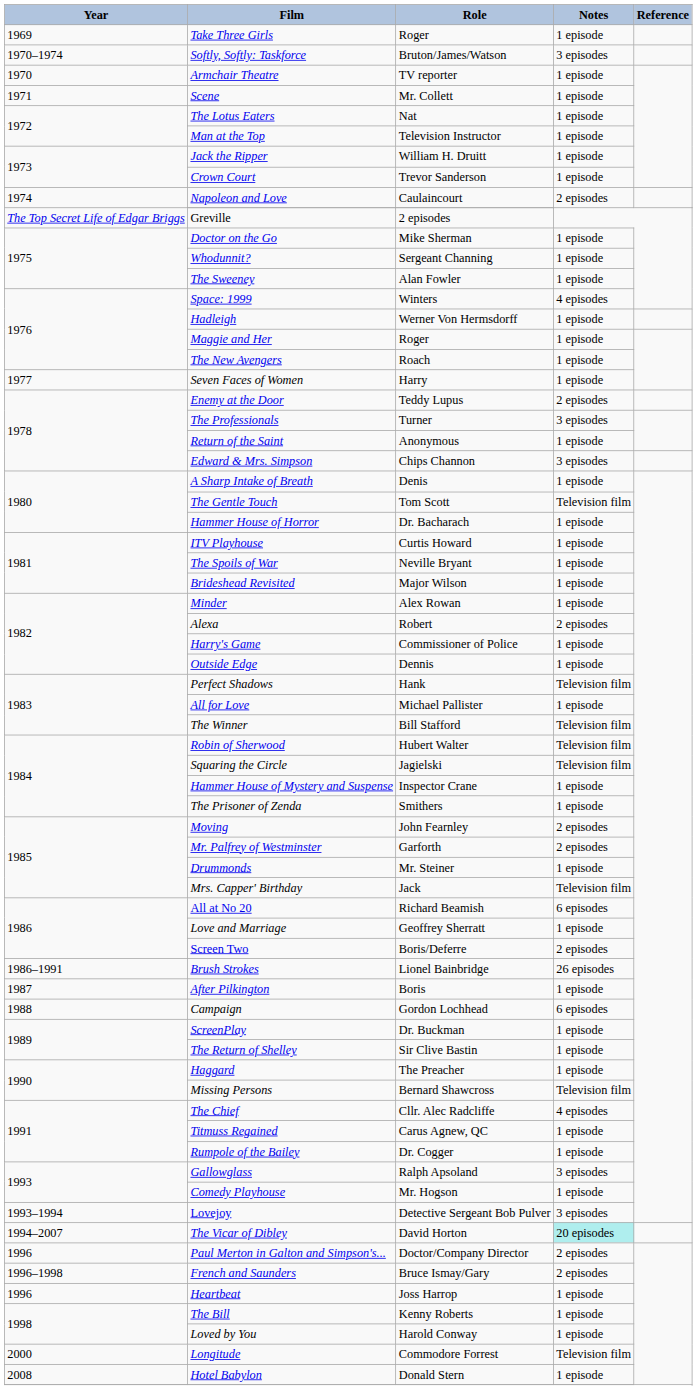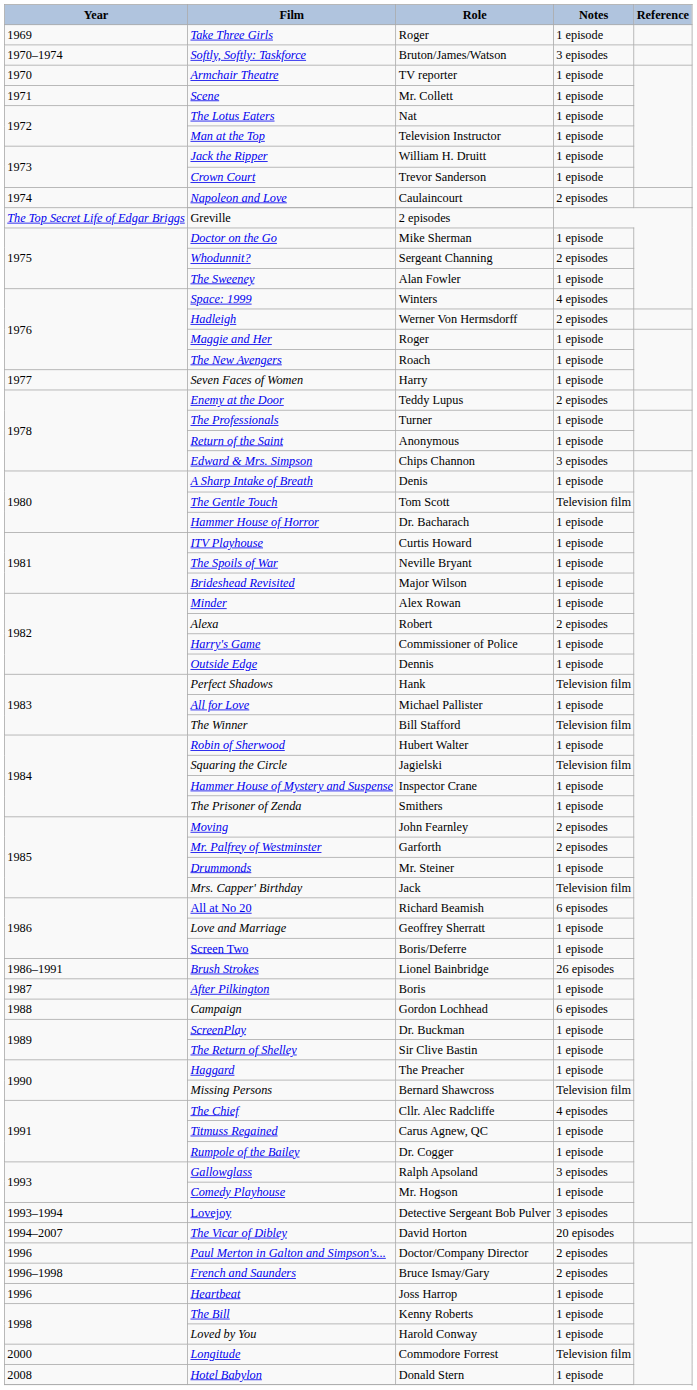 <table class="wikitable" style="font-size:95%">
 <tr align="top">
 <th style="background:#B0C4DE;">Year</th>
 <th style="background:#B0C4DE;">Film</th>
 <th style="background:#B0C4DE;">Role</th>
 <th style="background:#B0C4DE;">Notes</th>
 <th style="background:#B0C4DE;">Reference</th>
 </tr>
 <tr>
 <td>1969</td>
 <td><em><a href='#'>Take Three Girls</a></em></td>
 <td>Roger</td>
 <td>1 episode</td>
 </tr>
 <tr>
 <td>1970–1974</td>
 <td><em><a href='#'>Softly, Softly: Taskforce</a></em></td>
 <td>Bruton/James/Watson</td>
 <td>3 episodes</td>
 <td></td>
 </tr>
 <tr>
 <td>1970</td>
 <td><em><a href='#'>Armchair Theatre</a></em></td>
 <td>TV reporter</td>
 <td>1 episode</td>
 </tr>
 <tr>
 <td>1971</td>
 <td><em><a href='#'>Scene</a></em></td>
 <td>Mr. Collett</td>
 <td>1 episode</td>
 </tr>
 <tr>
 <td rowspan="2">1972</td>
 <td><em><a href='#'>The Lotus Eaters</a></em></td>
 <td>Nat</td>
 <td>1 episode</td>
 </tr>
 <tr>
 <td><em><a href='#'>Man at the Top</a></em></td>
 <td>Television Instructor</td>
 <td>1 episode</td>
 </tr>
 <tr>
 <td rowspan="2">1973</td>
 <td><em><a href='#'>Jack the Ripper</a></em></td>
 <td>William H. Druitt</td>
 <td>1 episode</td>
 </tr>
 <tr>
 <td><em><a href='#'>Crown Court</a></em></td>
 <td>Trevor Sanderson</td>
 <td>1 episode</td>
 </tr>
 <tr>
 <td rowspan="2">1974</td>
 <td><em><a href='#'>Napoleon and Love</a></em></td>
 <td>Caulaincourt</td>
 <td>2 episodes</td>
 <td></td>
 </tr>
 <tr>
 </tr>
 <tr>
 <td><em><a href='#'>The Top Secret Life of Edgar Briggs</a></em></td>
 <td>Greville</td>
 <td>2 episodes</td>
 </tr>
 <tr>
 <td rowspan="3">1975</td>
 <td><em><a href='#'>Doctor on the Go</a></em></td>
 <td>Mike Sherman</td>
 <td>1 episode</td>
 </tr>
 <tr>
 <td><em><a href='#'>Whodunnit?</a></em></td>
 <td>Sergeant Channing</td>
-<td>1 episode</td>
+<td>2 episodes</td>
 </tr>
 <tr>
 <td><em><a href='#'>The Sweeney</a></em></td>
 <td>Alan Fowler</td>
 <td>1 episode</td>
 </tr>
 <tr>
 <td rowspan="4">1976</td>
 <td><em><a href='#'>Space: 1999</a></em></td>
 <td>Winters</td>
 <td>4 episodes</td>
 </tr>
 <tr>
 <td><em><a href='#'>Hadleigh</a></em></td>
 <td>Werner Von Hermsdorff</td>
-<td>1 episode</td>
+<td>2 episodes</td>
 <td></td>
 </tr>
 <tr>
 <td><em><a href='#'>Maggie and Her</a></em></td>
 <td>Roger</td>
 <td>1 episode</td>
 </tr>
 <tr>
 <td><em><a href='#'>The New Avengers</a></em></td>
 <td>Roach</td>
 <td>1 episode</td>
 </tr>
 <tr>
 <td>1977</td>
 <td><em>Seven Faces of Women</em></td>
 <td>Harry</td>
 <td>1 episode</td>
 </tr>
 <tr>
 <td rowspan="4">1978</td>
 <td><em><a href='#'>Enemy at the Door</a></em></td>
 <td>Teddy Lupus</td>
 <td>2 episodes</td>
 <td></td>
 </tr>
 <tr>
 <td><em><a href='#'>The Professionals</a></em></td>
 <td>Turner</td>
-<td>3 episodes</td>
+<td>1 episode</td>
 </tr>
 <tr>
 <td><em><a href='#'>Return of the Saint</a></em></td>
 <td>Anonymous</td>
 <td>1 episode</td>
 </tr>
 <tr>
 <td><em><a href='#'>Edward & Mrs. Simpson</a></em></td>
 <td>Chips Channon</td>
 <td>3 episodes</td>
 <td></td>
 </tr>
 <tr>
 <td rowspan="3">1980</td>
 <td><em><a href='#'>A Sharp Intake of Breath</a></em></td>
 <td>Denis</td>
 <td>1 episode</td>
 </tr>
 <tr>
 <td><em><a href='#'>The Gentle Touch</a></em></td>
 <td>Tom Scott</td>
 <td>Television film</td>
 </tr>
 <tr>
 <td><em><a href='#'>Hammer House of Horror</a></em></td>
 <td>Dr. Bacharach</td>
 <td>1 episode</td>
 </tr>
 <tr>
 <td rowspan="3">1981</td>
 <td><em><a href='#'>ITV Playhouse</a></em></td>
 <td>Curtis Howard</td>
 <td>1 episode</td>
 </tr>
 <tr>
 <td><em><a href='#'>The Spoils of War</a></em></td>
 <td>Neville Bryant</td>
 <td>1 episode</td>
 </tr>
 <tr>
 <td><em><a href='#'>Brideshead Revisited</a></em></td>
 <td>Major Wilson</td>
 <td>1 episode</td>
 </tr>
 <tr>
 <td rowspan="4">1982</td>
 <td><em><a href='#'>Minder</a></em></td>
 <td>Alex Rowan</td>
 <td>1 episode</td>
 </tr>
 <tr>
 <td><em>Alexa</em></td>
 <td>Robert</td>
 <td>2 episodes</td>
 </tr>
 <tr>
 <td><em><a href='#'>Harry's Game</a></em></td>
 <td>Commissioner of Police</td>
 <td>1 episode</td>
 </tr>
 <tr>
 <td><em><a href='#'>Outside Edge</a></em></td>
 <td>Dennis</td>
 <td>1 episode</td>
 </tr>
 <tr>
 <td rowspan="3">1983</td>
 <td><em>Perfect Shadows</em></td>
 <td>Hank</td>
 <td>Television film</td>
 </tr>
 <tr>
 <td><em><a href='#'>All for Love</a></em></td>
 <td>Michael Pallister</td>
 <td>1 episode</td>
 </tr>
 <tr>
 <td><em>The Winner</em></td>
 <td>Bill Stafford</td>
 <td>Television film</td>
 </tr>
 <tr>
 <td rowspan="4">1984</td>
 <td><em><a href='#'>Robin of Sherwood</a></em></td>
 <td>Hubert Walter</td>
-<td>Television film</td>
+<td>1 episode</td>
 </tr>
 <tr>
 <td><em>Squaring the Circle</em></td>
 <td>Jagielski</td>
 <td>Television film</td>
 </tr>
 <tr>
 <td><em><a href='#'>Hammer House of Mystery and Suspense</a></em></td>
 <td>Inspector Crane</td>
 <td>1 episode</td>
 </tr>
 <tr>
 <td><em>The Prisoner of Zenda</em></td>
 <td>Smithers</td>
 <td>1 episode</td>
 </tr>
 <tr>
 <td rowspan="4">1985</td>
 <td><em><a href='#'>Moving</a></em></td>
 <td>John Fearnley</td>
 <td>2 episodes</td>
 </tr>
 <tr>
 <td><em><a href='#'>Mr. Palfrey of Westminster</a></em></td>
 <td>Garforth</td>
 <td>2 episodes</td>
 </tr>
 <tr>
 <td><em><a href='#'>Drummonds</a></em></td>
 <td>Mr. Steiner</td>
 <td>1 episode</td>
 </tr>
 <tr>
 <td><em>Mrs. Capper' Birthday</em></td>
 <td>Jack</td>
 <td>Television film</td>
 </tr>
 <tr>
 <td rowspan="3">1986</td>
 <td><a href='#'>All at No 20</a></td>
 <td>Richard Beamish</td>
 <td>6 episodes</td>
 </tr>
 <tr>
 <td><em>Love and Marriage</em></td>
 <td>Geoffrey Sherratt</td>
 <td>1 episode</td>
 </tr>
 <tr>
 <td><a href='#'>Screen Two</a></td>
 <td>Boris/Deferre</td>
-<td>2 episodes</td>
+<td>1 episode</td>
 </tr>
 <tr>
 <td>1986–1991</td>
 <td><em><a href='#'>Brush Strokes</a></em></td>
 <td>Lionel Bainbridge</td>
 <td>26 episodes</td>
 </tr>
 <tr>
 <td>1987</td>
 <td><em><a href='#'>After Pilkington</a></em></td>
 <td>Boris</td>
 <td>1 episode</td>
 </tr>
 <tr>
 <td>1988</td>
 <td><em>Campaign</em></td>
 <td>Gordon Lochhead</td>
 <td>6 episodes</td>
 </tr>
 <tr>
 <td rowspan="2">1989</td>
 <td><em><a href='#'>ScreenPlay</a></em></td>
 <td>Dr. Buckman</td>
 <td>1 episode</td>
 </tr>
 <tr>
 <td><em><a href='#'>The Return of Shelley</a></em></td>
 <td>Sir Clive Bastin</td>
 <td>1 episode</td>
 </tr>
 <tr>
 <td rowspan="2">1990</td>
 <td><em><a href='#'>Haggard</a></em></td>
 <td>The Preacher</td>
 <td>1 episode</td>
 </tr>
 <tr>
 <td><em>Missing Persons</em></td>
 <td>Bernard Shawcross</td>
 <td>Television film</td>
 </tr>
 <tr>
 <td rowspan="3">1991</td>
 <td><em><a href='#'>The Chief</a></em></td>
 <td>Cllr. Alec Radcliffe</td>
 <td>4 episodes</td>
 </tr>
 <tr>
 <td><em><a href='#'>Titmuss Regained</a></em></td>
 <td>Carus Agnew, QC</td>
 <td>1 episode</td>
 </tr>
 <tr>
 <td><em><a href='#'>Rumpole of the Bailey</a></em></td>
 <td>Dr. Cogger</td>
 <td>1 episode</td>
 </tr>
 <tr>
 <td rowspan="2">1993</td>
 <td><em><a href='#'>Gallowglass</a></em></td>
 <td>Ralph Apsoland</td>
 <td>3 episodes</td>
 </tr>
 <tr>
 <td><em><a href='#'>Comedy Playhouse</a></em></td>
 <td>Mr. Hogson</td>
 <td>1 episode</td>
 </tr>
 <tr>
 <td>1993–1994</td>
 <td><a href='#'>Lovejoy</a></td>
 <td>Detective Sergeant Bob Pulver</td>
 <td>3 episodes</td>
 </tr>
 <tr>
 <td>1994–2007</td>
 <td><em><a href='#'>The Vicar of Dibley</a></em></td>
 <td>David Horton</td>
-<td style="background: paleturquoise;">20 episodes</td>
+<td>20 episodes</td>
 <td></td>
 </tr>
 <tr>
 <td>1996</td>
 <td><em><a href='#'>Paul Merton in Galton and Simpson's...</a></em></td>
 <td>Doctor/Company Director</td>
 <td>2 episodes</td>
 </tr>
 <tr>
 <td>1996–1998</td>
 <td><em><a href='#'>French and Saunders</a></em></td>
 <td>Bruce Ismay/Gary</td>
 <td>2 episodes</td>
 </tr>
 <tr>
 <td>1996</td>
 <td><em><a href='#'>Heartbeat</a></em></td>
 <td>Joss Harrop</td>
 <td>1 episode</td>
 </tr>
 <tr>
 <td rowspan="2">1998</td>
 <td><em><a href='#'>The Bill</a></em></td>
 <td>Kenny Roberts</td>
 <td>1 episode</td>
 </tr>
 <tr>
 <td><em>Loved by You</em></td>
 <td>Harold Conway</td>
 <td>1 episode</td>
 </tr>
 <tr>
 <td>2000</td>
 <td><em><a href='#'>Longitude</a></em></td>
 <td>Commodore Forrest</td>
 <td>Television film</td>
 </tr>
 <tr>
 <td>2008</td>
 <td><em><a href='#'>Hotel Babylon</a></em></td>
 <td>Donald Stern</td>
 <td>1 episode</td>
 </tr>
 <tr>
 </tr>
 </table>
